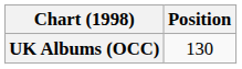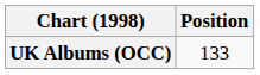 <table class="wikitable sortable plainrowheaders" style="text-align:center">
 <tr>
 <th scope="col">Chart (1998)</th>
 <th scope="col">Position</th>
 </tr>
 <tr>
 <th scope="row">UK Albums (OCC)</th>
-<td>130</td>
+<td>133</td>
 </tr>
 </table>
